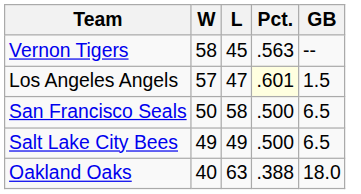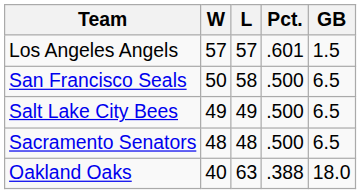 <table class="wikitable">
 <tr>
 <th>Team</th>
 <th>W</th>
 <th>L</th>
 <th>Pct.</th>
 <th>GB</th>
 </tr>
 <tr>
-<td><a href='#'>Vernon Tigers</a></td>
-<td>58</td>
-<td>45</td>
-<td>.563</td>
-<td>--</td>
-</tr>
-<tr>
 <td>Los Angeles Angels</td>
 <td>57</td>
-<td>47</td>
-<td style="background: lightyellow;">.601</td>
+<td>57</td>
+<td>.601</td>
 <td>1.5</td>
 </tr>
 <tr>
 <td><a href='#'>San Francisco Seals</a></td>
 <td>50</td>
 <td>58</td>
 <td>.500</td>
 <td>6.5</td>
 </tr>
 <tr>
 <td><a href='#'>Salt Lake City Bees</a></td>
 <td>49</td>
 <td>49</td>
 <td>.500</td>
 <td>6.5</td>
 </tr>
 <tr>
+<td><a href='#'>Sacramento Senators</a></td>
+<td>48</td>
+<td>48</td>
+<td>.500</td>
+<td>6.5</td>
+</tr>
+<tr>
 <td><a href='#'>Oakland Oaks</a></td>
 <td>40</td>
 <td>63</td>
 <td>.388</td>
 <td>18.0</td>
 </tr>
 </table>
